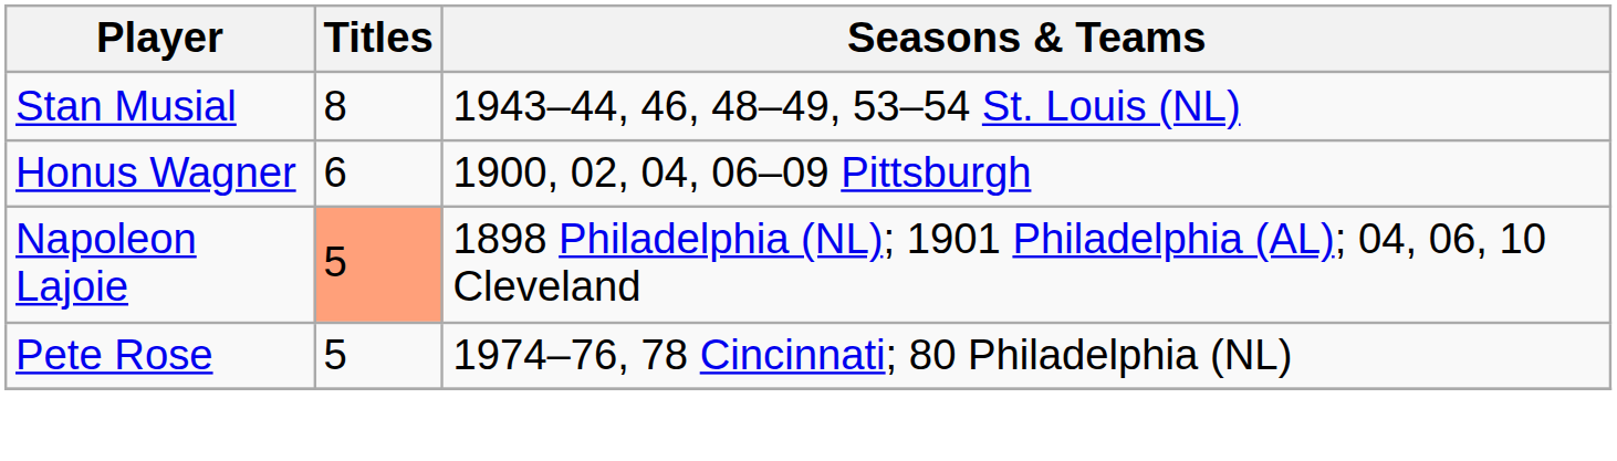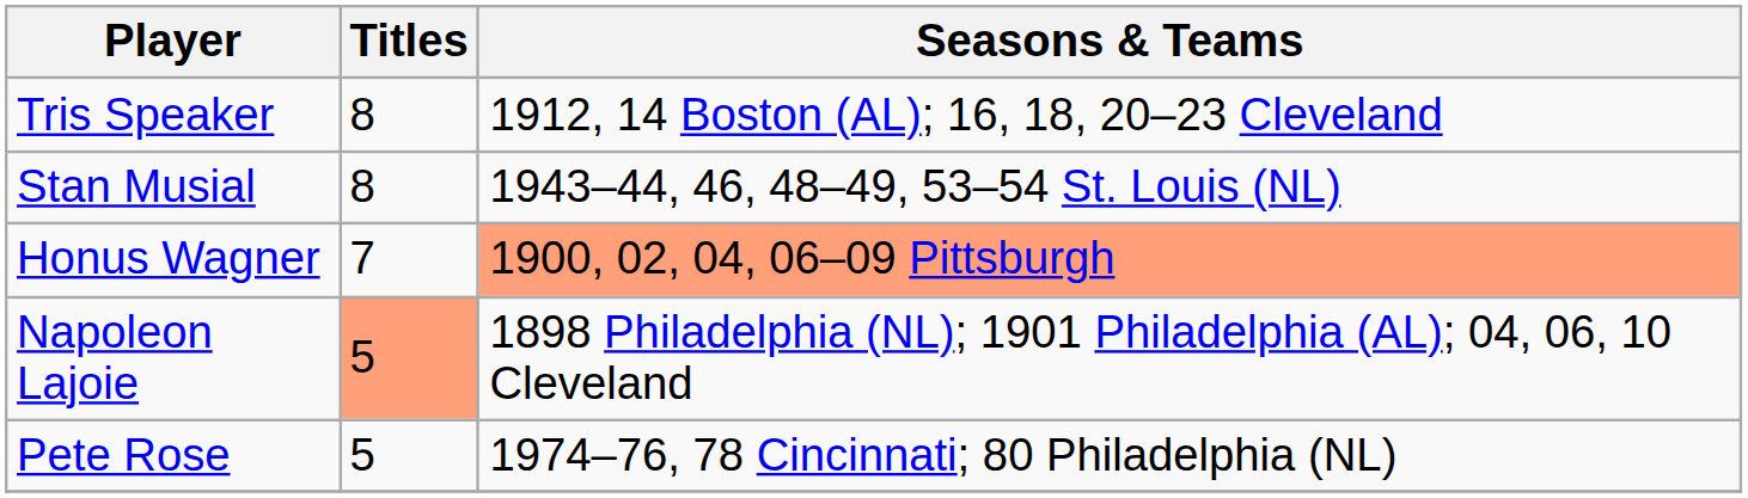 <table class="wikitable sortable">
 <tr>
 <th>Player</th>
 <th>Titles</th>
 <th>Seasons & Teams</th>
+</tr>
+<tr>
+<td><a href='#'>Tris Speaker</a></td>
+<td>8</td>
+<td>1912, 14 <a href='#'>Boston (AL)</a>; 16, 18, 20–23 <a href='#'>Cleveland</a></td>
 </tr>
 <tr>
 <td><a href='#'>Stan Musial</a></td>
 <td>8</td>
 <td>1943–44, 46, 48–49, 53–54 <a href='#'>St. Louis (NL)</a></td>
 </tr>
 <tr>
 <td><a href='#'>Honus Wagner</a></td>
-<td>6</td>
-<td>1900, 02, 04, 06–09 <a href='#'>Pittsburgh</a></td>
+<td>7</td>
+<td style="background: lightsalmon;">1900, 02, 04, 06–09 <a href='#'>Pittsburgh</a></td>
 </tr>
 <tr>
 <td><a href='#'>Napoleon Lajoie</a></td>
 <td style="background: lightsalmon;">5</td>
 <td>1898 <a href='#'>Philadelphia (NL)</a>; 1901 <a href='#'>Philadelphia (AL)</a>; 04, 06, 10 Cleveland</td>
 </tr>
 <tr>
 <td><a href='#'>Pete Rose</a></td>
 <td>5</td>
 <td>1974–76, 78 <a href='#'>Cincinnati</a>; 80 Philadelphia (NL)</td>
 </tr>
 <tr>
 </tr>
 </table>
